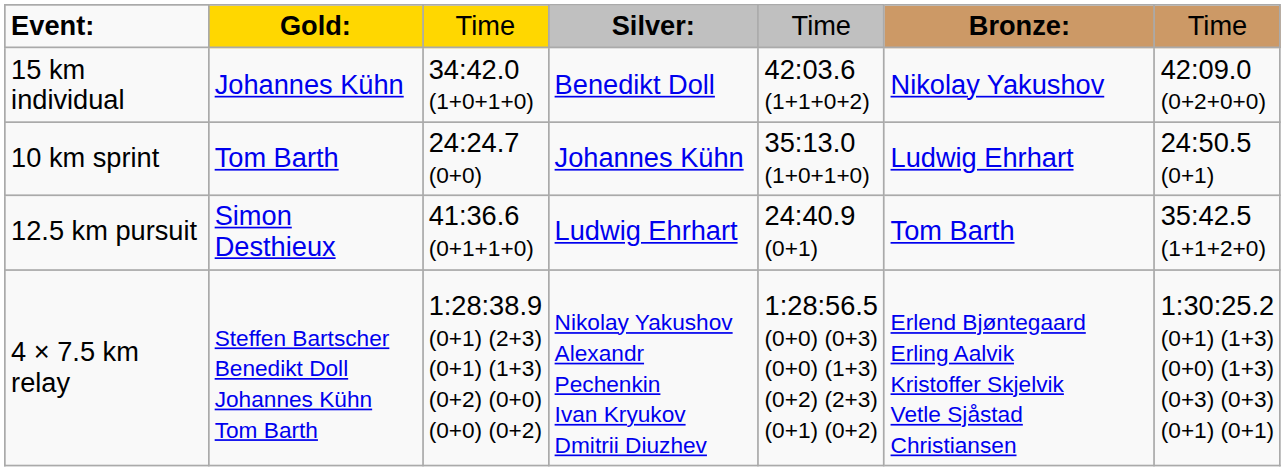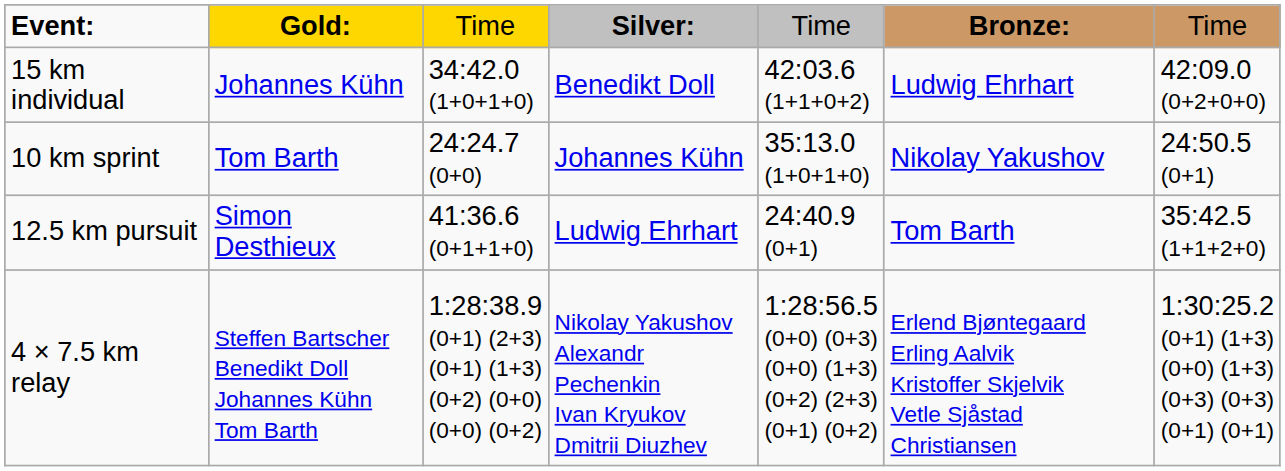 <table class="wikitable" width=85%>
 <tr>
 <td><strong>Event:</strong></td>
 <td style="text-align:center;background-color:gold;"><strong>Gold:</strong></td>
 <td style="text-align:center;background-color:gold;">Time</td>
 <td style="text-align:center;background-color:silver;"><strong>Silver:</strong></td>
 <td style="text-align:center;background-color:silver;">Time</td>
 <td style="text-align:center;background-color:#CC9966;"><strong>Bronze:</strong></td>
 <td style="text-align:center;background-color:#CC9966;">Time</td>
 </tr>
 <tr>
 <td>15 km individual<br><em></em></td>
 <td><a href='#'>Johannes Kühn</a><br><small></small></td>
 <td>34:42.0<br><small>(1+0+1+0)</small></td>
 <td><a href='#'>Benedikt Doll</a><br><small></small></td>
 <td>42:03.6	<br><small>(1+1+0+2)</small></td>
-<td><a href='#'>Nikolay Yakushov</a><br><small></small></td>
+<td><a href='#'>Ludwig Ehrhart</a><br><small></small></td>
 <td>42:09.0<br><small>(0+2+0+0)</small></td>
 </tr>
 <tr>
 <td>10 km sprint<br><em></em></td>
 <td><a href='#'>Tom Barth</a><br><small></small></td>
 <td>24:24.7<br><small>(0+0)</small></td>
 <td><a href='#'>Johannes Kühn</a><br><small></small></td>
 <td>35:13.0<br><small>(1+0+1+0)</small></td>
-<td><a href='#'>Ludwig Ehrhart</a><br><small></small></td>
+<td><a href='#'>Nikolay Yakushov</a><br><small></small></td>
 <td>24:50.5<br><small>(0+1)</small></td>
 </tr>
 <tr>
 <td>12.5 km pursuit<br><em></em></td>
 <td><a href='#'>Simon Desthieux</a><br><small></small></td>
 <td>41:36.6<br><small>(0+1+1+0)</small></td>
 <td><a href='#'>Ludwig Ehrhart</a><br><small></small></td>
 <td>24:40.9<br><small>(0+1)</small></td>
 <td><a href='#'>Tom Barth</a><br><small></small></td>
 <td>35:42.5<br><small>(1+1+2+0)</small></td>
 </tr>
 <tr>
 <td>4 × 7.5 km relay<br><em></em></td>
 <td> <br><small><a href='#'>Steffen Bartscher</a><br><a href='#'>Benedikt Doll</a><br><a href='#'>Johannes Kühn</a><br><a href='#'>Tom Barth</a></small></td>
 <td>1:28:38.9<br><small>(0+1) (2+3)<br>(0+1) (1+3)<br>(0+2) (0+0)<br>(0+0) (0+2)</small></td>
 <td> <br><small><a href='#'>Nikolay Yakushov</a><br><a href='#'>Alexandr Pechenkin</a><br><a href='#'>Ivan Kryukov</a><br><a href='#'>Dmitrii Diuzhev</a></small></td>
 <td>1:28:56.5<br><small>(0+0) (0+3)<br>(0+0) (1+3)<br>(0+2) (2+3)<br>(0+1) (0+2)</small></td>
 <td> <br><small><a href='#'>Erlend Bjøntegaard</a><br><a href='#'>Erling Aalvik</a><br><a href='#'>Kristoffer Skjelvik</a><br><a href='#'>Vetle Sjåstad Christiansen</a></small></td>
 <td>1:30:25.2<br><small>(0+1) (1+3)<br>(0+0) (1+3)<br>(0+3) (0+3)<br>(0+1) (0+1) </small></td>
 </tr>
 </table>
